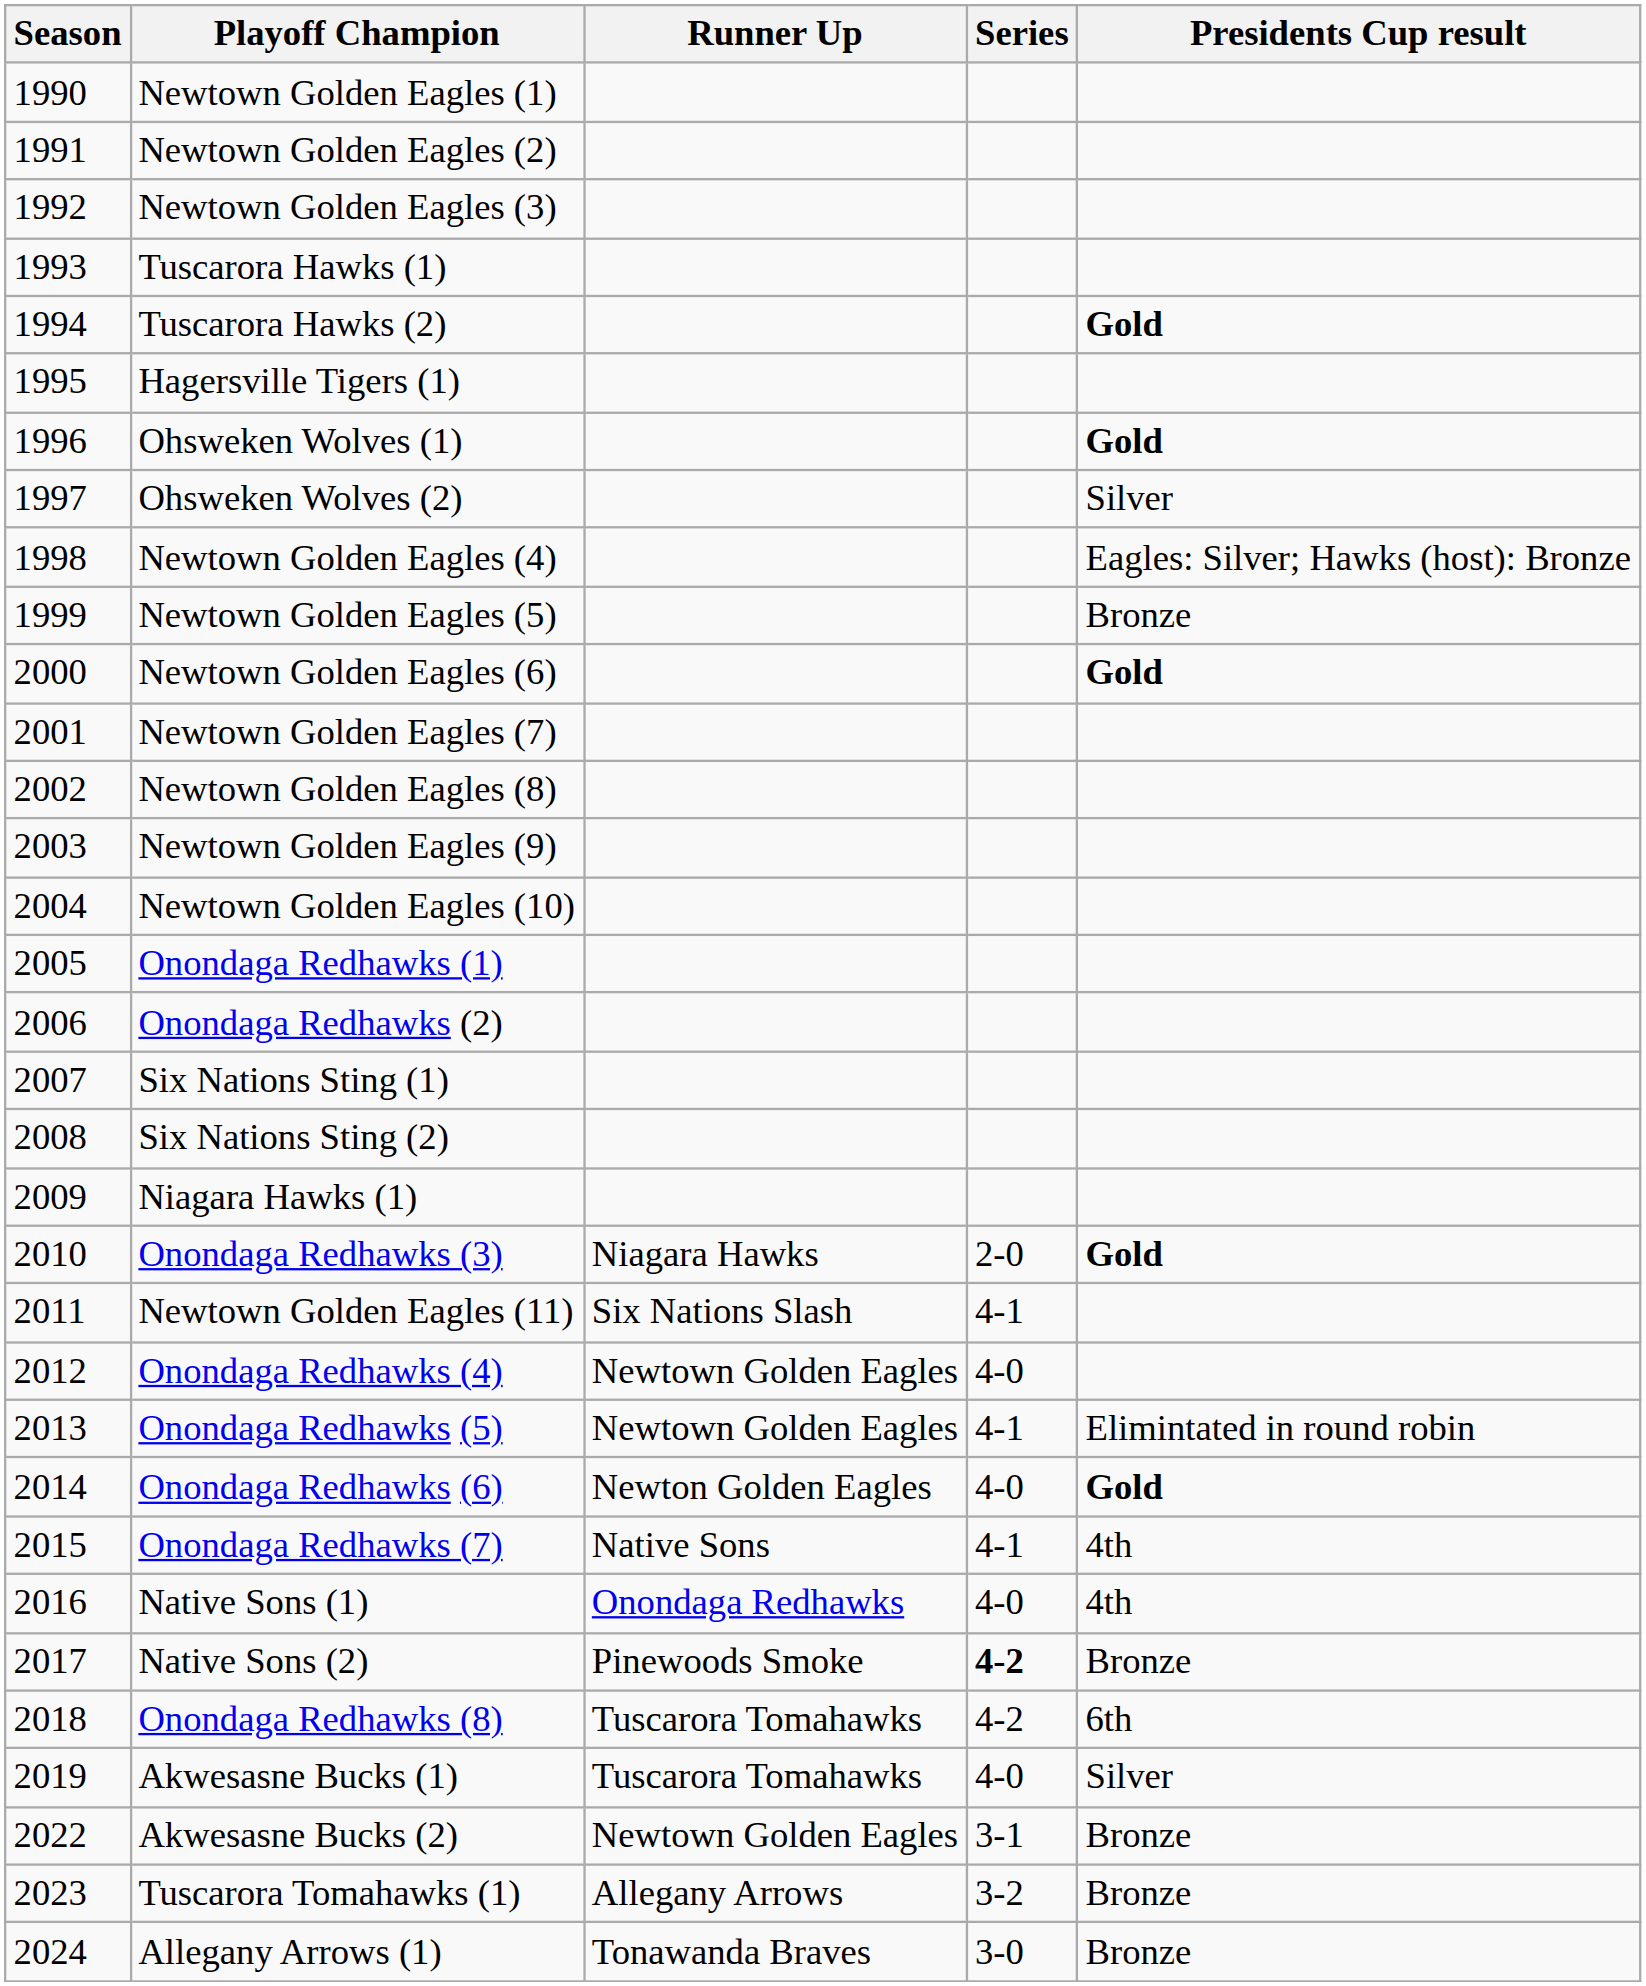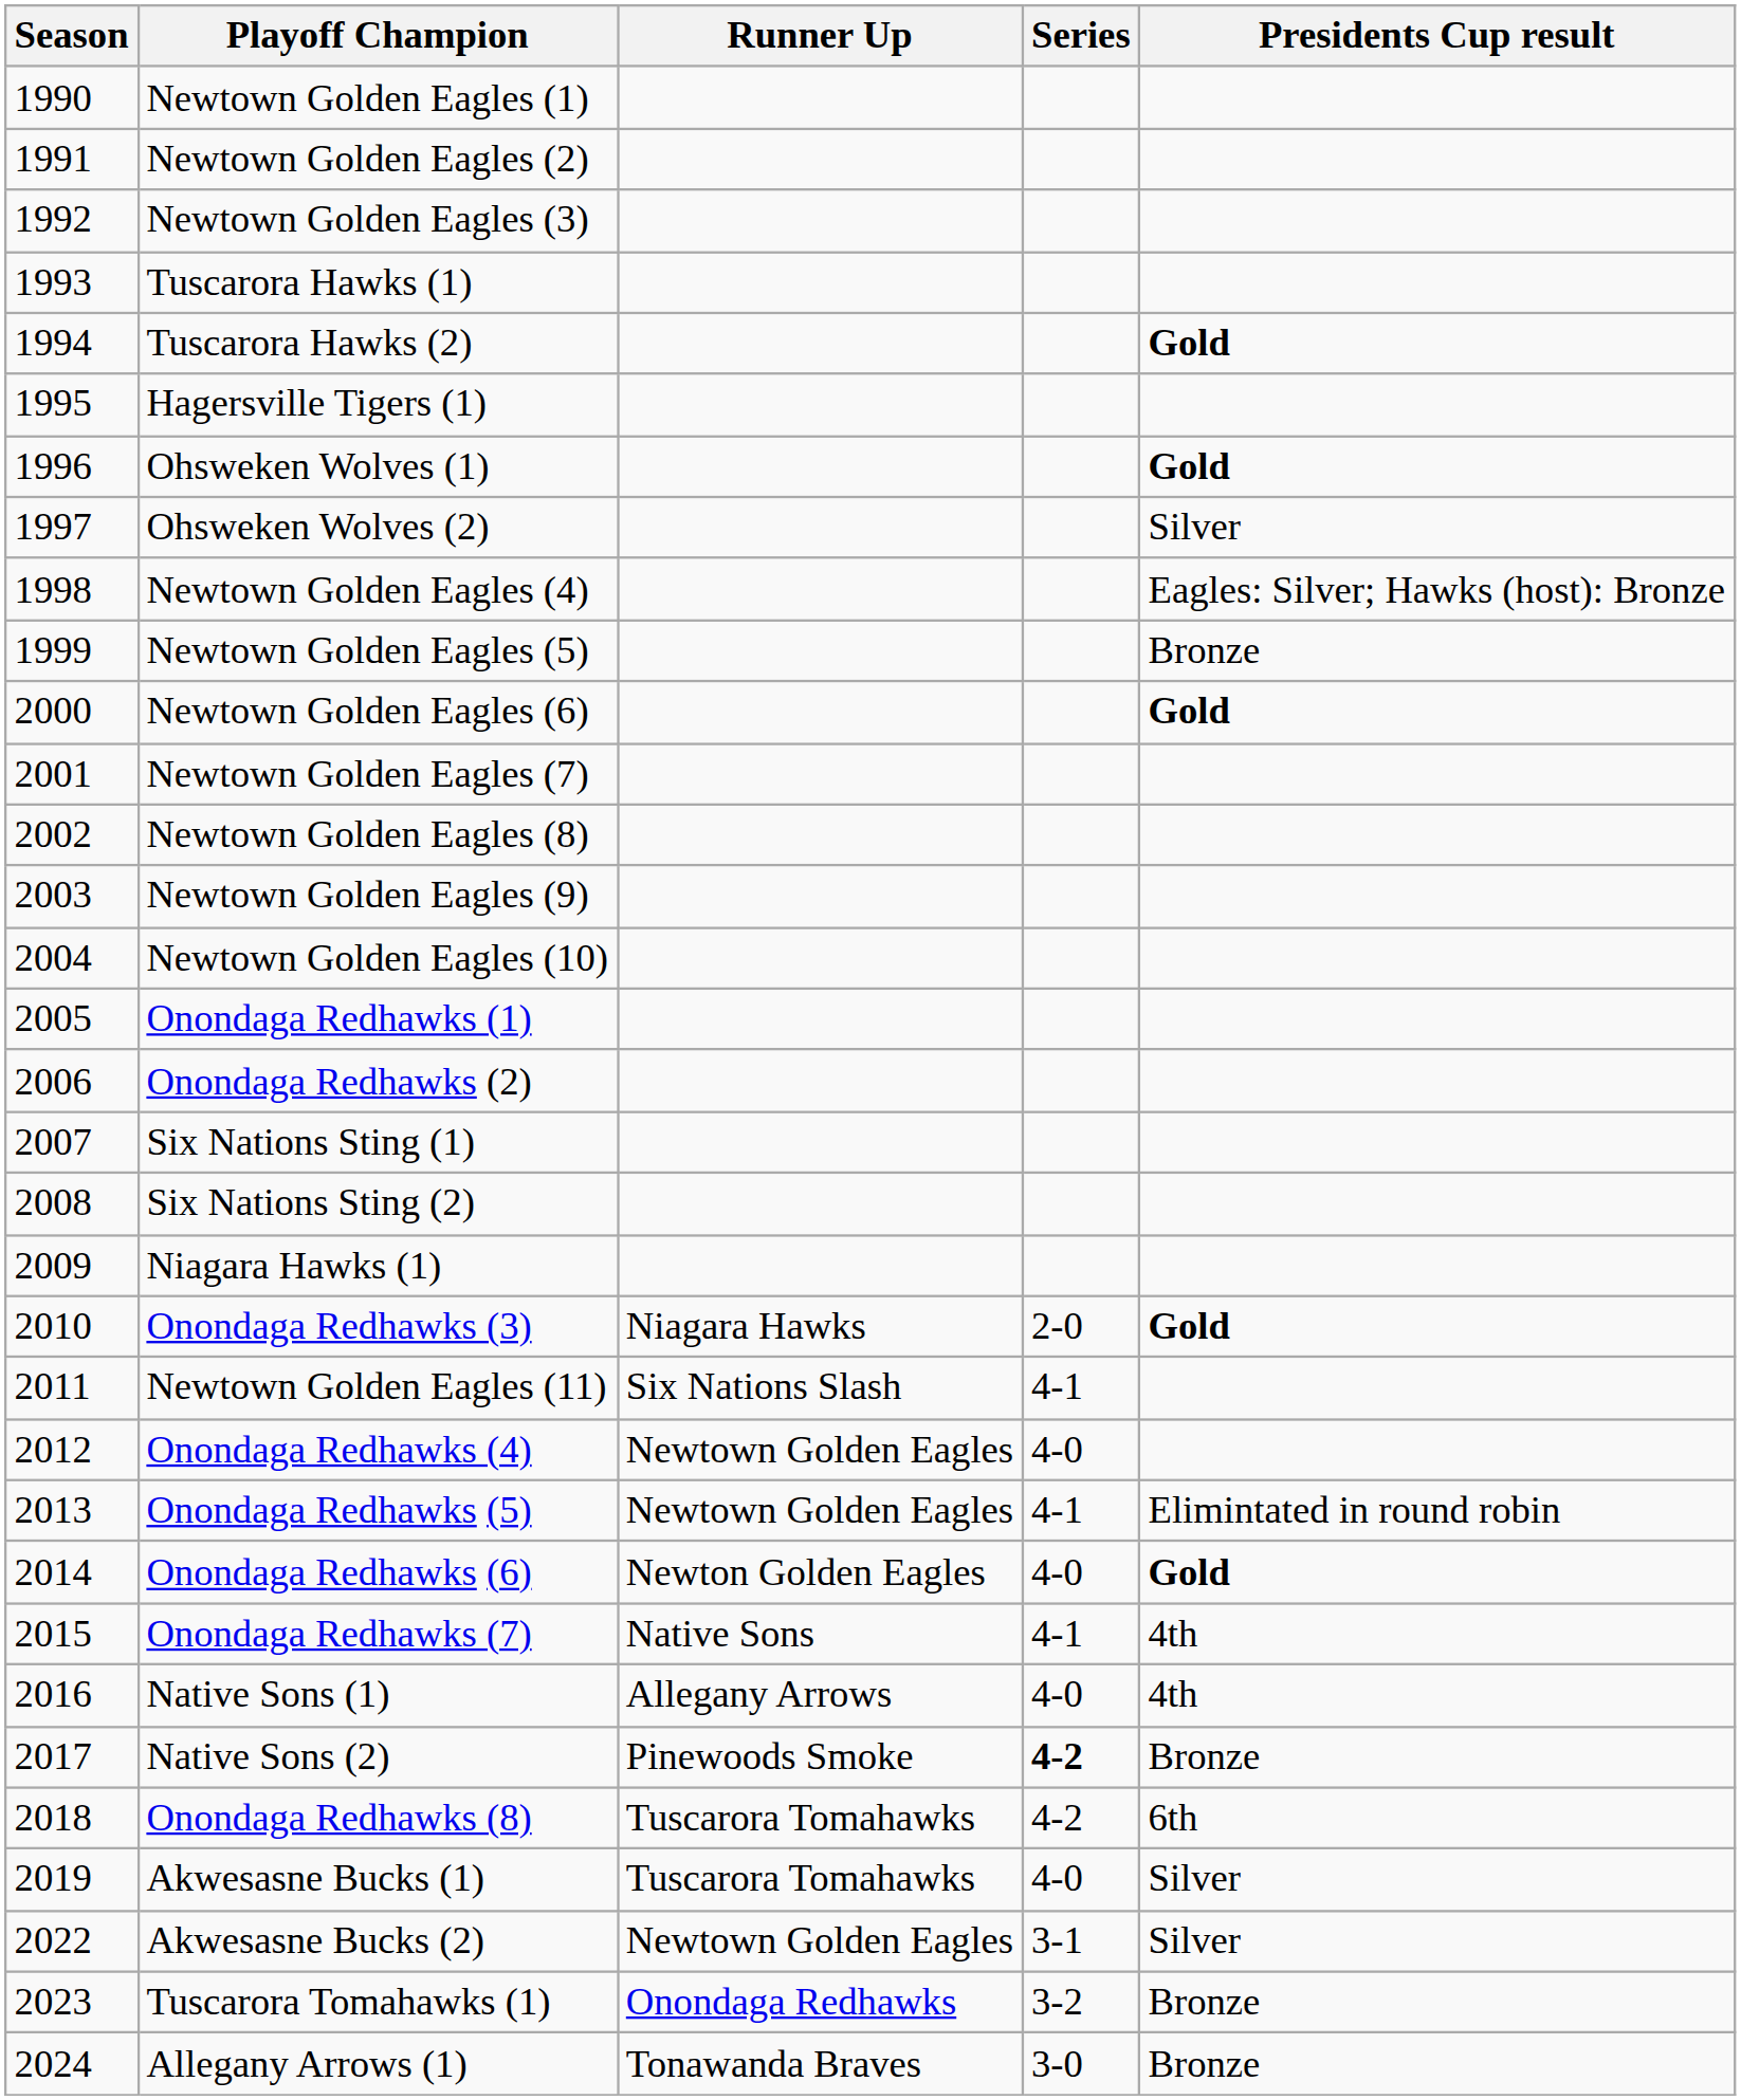 <table class="wikitable">
 <tr>
 <th>Season</th>
 <th>Playoff Champion</th>
 <th>Runner Up</th>
 <th>Series</th>
 <th>Presidents Cup result</th>
 </tr>
 <tr>
 <td>1990</td>
 <td>Newtown Golden Eagles (1)</td>
 <td></td>
 <td></td>
 <td></td>
 </tr>
 <tr>
 <td>1991</td>
 <td>Newtown Golden Eagles (2)</td>
 <td></td>
 <td></td>
 <td></td>
 </tr>
 <tr>
 <td>1992</td>
 <td>Newtown Golden Eagles (3)</td>
 <td></td>
 <td></td>
 <td></td>
 </tr>
 <tr>
 <td>1993</td>
 <td>Tuscarora Hawks (1)</td>
 <td></td>
 <td></td>
 <td></td>
 </tr>
 <tr>
 <td>1994</td>
 <td>Tuscarora Hawks (2)</td>
 <td></td>
 <td></td>
 <td><strong>Gold</strong></td>
 </tr>
 <tr>
 <td>1995</td>
 <td>Hagersville Tigers (1)</td>
 <td></td>
 <td></td>
 <td></td>
 </tr>
 <tr>
 <td>1996</td>
 <td>Ohsweken Wolves (1)</td>
 <td></td>
 <td></td>
 <td><strong>Gold</strong></td>
 </tr>
 <tr>
 <td>1997</td>
 <td>Ohsweken Wolves (2)</td>
 <td></td>
 <td></td>
 <td>Silver</td>
 </tr>
 <tr>
 <td>1998</td>
 <td>Newtown Golden Eagles (4)</td>
 <td></td>
 <td></td>
 <td>Eagles: Silver; Hawks (host): Bronze</td>
 </tr>
 <tr>
 <td>1999</td>
 <td>Newtown Golden Eagles (5)</td>
 <td></td>
 <td></td>
 <td>Bronze</td>
 </tr>
 <tr>
 <td>2000</td>
 <td>Newtown Golden Eagles (6)</td>
 <td></td>
 <td></td>
 <td><strong>Gold</strong></td>
 </tr>
 <tr>
 <td>2001</td>
 <td>Newtown Golden Eagles (7)</td>
 <td></td>
 <td></td>
 <td></td>
 </tr>
 <tr>
 <td>2002</td>
 <td>Newtown Golden Eagles (8)</td>
 <td></td>
 <td></td>
 <td></td>
 </tr>
 <tr>
 <td>2003</td>
 <td>Newtown Golden Eagles (9)</td>
 <td></td>
 <td></td>
 <td></td>
 </tr>
 <tr>
 <td>2004</td>
 <td>Newtown Golden Eagles (10)</td>
 <td></td>
 <td></td>
 <td></td>
 </tr>
 <tr>
 <td>2005</td>
 <td><a href='#'>Onondaga Redhawks (1)</a></td>
 <td></td>
 <td></td>
 <td></td>
 </tr>
 <tr>
 <td>2006</td>
 <td><a href='#'>Onondaga Redhawks</a> (2)</td>
 <td></td>
 <td></td>
 <td></td>
 </tr>
 <tr>
 <td>2007</td>
 <td>Six Nations Sting (1)</td>
 <td></td>
 <td></td>
 <td></td>
 </tr>
 <tr>
 <td>2008</td>
 <td>Six Nations Sting (2)</td>
 <td></td>
 <td></td>
 <td></td>
 </tr>
 <tr>
 <td>2009</td>
 <td>Niagara Hawks (1)</td>
 <td></td>
 <td></td>
 <td></td>
 </tr>
 <tr>
 <td>2010</td>
 <td><a href='#'>Onondaga Redhawks (3)</a></td>
 <td>Niagara Hawks</td>
 <td>2-0</td>
 <td><strong>Gold</strong></td>
 </tr>
 <tr>
 <td>2011</td>
 <td>Newtown Golden Eagles (11)</td>
 <td>Six Nations Slash</td>
 <td>4-1</td>
 <td></td>
 </tr>
 <tr>
 <td>2012</td>
 <td><a href='#'>Onondaga Redhawks (4)</a></td>
 <td>Newtown Golden Eagles</td>
 <td>4-0</td>
 <td></td>
 </tr>
 <tr>
 <td>2013</td>
 <td><a href='#'>Onondaga Redhawks</a> <a href='#'>(5)</a></td>
 <td>Newtown Golden Eagles</td>
 <td>4-1</td>
 <td>Elimintated in round robin</td>
 </tr>
 <tr>
 <td>2014</td>
 <td><a href='#'>Onondaga Redhawks</a> <a href='#'>(6)</a></td>
 <td>Newton Golden Eagles</td>
 <td>4-0</td>
 <td><strong>Gold</strong></td>
 </tr>
 <tr>
 <td>2015</td>
 <td><a href='#'>Onondaga Redhawks (7)</a></td>
 <td>Native Sons</td>
 <td>4-1</td>
 <td>4th</td>
 </tr>
 <tr>
 <td>2016</td>
 <td>Native Sons (1)</td>
-<td><a href='#'>Onondaga Redhawks</a></td>
+<td>Allegany Arrows</td>
 <td>4-0</td>
 <td>4th</td>
 </tr>
 <tr>
 <td>2017</td>
 <td>Native Sons (2)</td>
 <td>Pinewoods Smoke</td>
 <td><strong>4-2</strong></td>
 <td>Bronze</td>
 </tr>
 <tr>
 <td>2018</td>
 <td><a href='#'>Onondaga Redhawks (8)</a></td>
 <td>Tuscarora Tomahawks</td>
 <td>4-2</td>
 <td>6th</td>
 </tr>
 <tr>
 <td>2019</td>
 <td>Akwesasne Bucks (1)</td>
 <td>Tuscarora Tomahawks</td>
 <td>4-0</td>
 <td>Silver</td>
 </tr>
 <tr>
 <td>2022</td>
 <td>Akwesasne Bucks (2)</td>
 <td>Newtown Golden Eagles</td>
 <td>3-1</td>
-<td>Bronze</td>
+<td>Silver</td>
 </tr>
 <tr>
 <td>2023</td>
 <td>Tuscarora Tomahawks (1)</td>
-<td>Allegany Arrows</td>
+<td><a href='#'>Onondaga Redhawks</a></td>
 <td>3-2</td>
 <td>Bronze</td>
 </tr>
 <tr>
 <td>2024</td>
 <td>Allegany Arrows (1)</td>
 <td>Tonawanda Braves</td>
 <td>3-0</td>
 <td>Bronze</td>
 </tr>
 </table>
